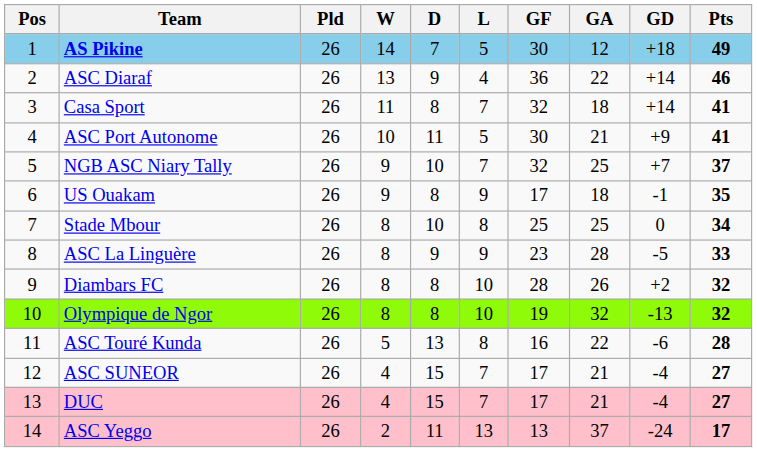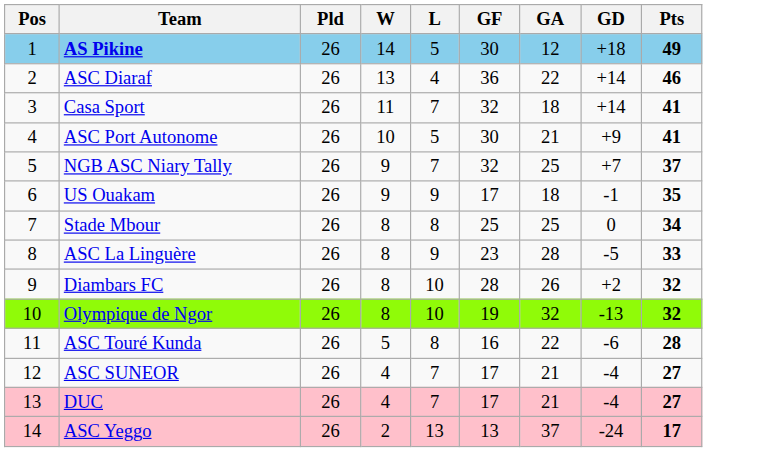 <table class="wikitable" style="text-align: center;">
 <tr>
 <th style="width: 40px;">Pos</th>
 <th style="width: 200px;">Team</th>
 <th style="width: 45px;">Pld</th>
 <th style="width: 35px;">W</th>
-<th style="width: 35px;">D</th>
 <th style="width: 35px;">L</th>
 <th style="width: 45px;">GF</th>
 <th style="width: 45px;">GA</th>
 <th style="width: 45px;">GD</th>
 <th style="width: 45px;">Pts</th>
 </tr>
 <tr style="background:#87ceeb;">
 <td>1</td>
 <td style="text-align: left;"><strong><a href='#'>AS Pikine</a></strong></td>
 <td>26</td>
 <td>14</td>
-<td>7</td>
 <td>5</td>
 <td>30</td>
 <td>12</td>
 <td>+18</td>
 <td><strong>49</strong></td>
 </tr>
 <tr>
 <td>2</td>
 <td style="text-align: left;"><a href='#'>ASC Diaraf</a></td>
 <td>26</td>
 <td>13</td>
-<td>9</td>
 <td>4</td>
 <td>36</td>
 <td>22</td>
 <td>+14</td>
 <td><strong>46</strong></td>
 </tr>
 <tr>
 <td>3</td>
 <td style="text-align: left;"><a href='#'>Casa Sport</a></td>
 <td>26</td>
 <td>11</td>
-<td>8</td>
 <td>7</td>
 <td>32</td>
 <td>18</td>
 <td>+14</td>
 <td><strong>41</strong></td>
 </tr>
 <tr>
 <td>4</td>
 <td style="text-align: left;"><a href='#'>ASC Port Autonome</a></td>
 <td>26</td>
 <td>10</td>
-<td>11</td>
 <td>5</td>
 <td>30</td>
 <td>21</td>
 <td>+9</td>
 <td><strong>41</strong></td>
 </tr>
 <tr>
 <td>5</td>
 <td style="text-align: left;"><a href='#'>NGB ASC Niary Tally</a></td>
 <td>26</td>
 <td>9</td>
-<td>10</td>
 <td>7</td>
 <td>32</td>
 <td>25</td>
 <td>+7</td>
 <td><strong>37</strong></td>
 </tr>
 <tr>
 <td>6</td>
 <td style="text-align: left;"><a href='#'>US Ouakam</a></td>
 <td>26</td>
 <td>9</td>
-<td>8</td>
 <td>9</td>
 <td>17</td>
 <td>18</td>
 <td>-1</td>
 <td><strong>35</strong></td>
 </tr>
 <tr>
 <td>7</td>
 <td style="text-align: left;"><a href='#'>Stade Mbour</a></td>
 <td>26</td>
 <td>8</td>
-<td>10</td>
 <td>8</td>
 <td>25</td>
 <td>25</td>
 <td>0</td>
 <td><strong>34</strong></td>
 </tr>
 <tr>
 <td>8</td>
 <td style="text-align: left;"><a href='#'>ASC La Linguère</a></td>
 <td>26</td>
 <td>8</td>
 <td>9</td>
-<td>9</td>
 <td>23</td>
 <td>28</td>
 <td>-5</td>
 <td><strong>33</strong></td>
 </tr>
 <tr>
 <td>9</td>
 <td style="text-align: left;"><a href='#'>Diambars FC</a></td>
 <td>26</td>
-<td>8</td>
 <td>8</td>
 <td>10</td>
 <td>28</td>
 <td>26</td>
 <td>+2</td>
 <td><strong>32</strong></td>
 </tr>
 <tr style="background:#90fb08;">
 <td>10</td>
 <td style="text-align: left;"><a href='#'>Olympique de Ngor</a></td>
 <td>26</td>
 <td>8</td>
-<td>8</td>
 <td>10</td>
 <td>19</td>
 <td>32</td>
 <td>-13</td>
 <td><strong>32</strong></td>
 </tr>
 <tr>
 <td>11</td>
 <td style="text-align: left;"><a href='#'>ASC Touré Kunda</a></td>
 <td>26</td>
 <td>5</td>
-<td>13</td>
 <td>8</td>
 <td>16</td>
 <td>22</td>
 <td>-6</td>
 <td><strong>28</strong></td>
 </tr>
 <tr>
 <td>12</td>
 <td style="text-align: left;"><a href='#'>ASC SUNEOR</a></td>
 <td>26</td>
 <td>4</td>
-<td>15</td>
 <td>7</td>
 <td>17</td>
 <td>21</td>
 <td>-4</td>
 <td><strong>27</strong></td>
 </tr>
 <tr style="background:#ffc0cb;">
 <td>13</td>
 <td style="text-align: left;"><a href='#'>DUC</a></td>
 <td>26</td>
 <td>4</td>
-<td>15</td>
 <td>7</td>
 <td>17</td>
 <td>21</td>
 <td>-4</td>
 <td><strong>27</strong></td>
 </tr>
 <tr style="background:#ffc0cb;">
 <td>14</td>
 <td style="text-align: left;"><a href='#'>ASC Yeggo</a></td>
 <td>26</td>
 <td>2</td>
-<td>11</td>
 <td>13</td>
 <td>13</td>
 <td>37</td>
 <td>-24</td>
 <td><strong>17</strong></td>
 </tr>
 </table>
